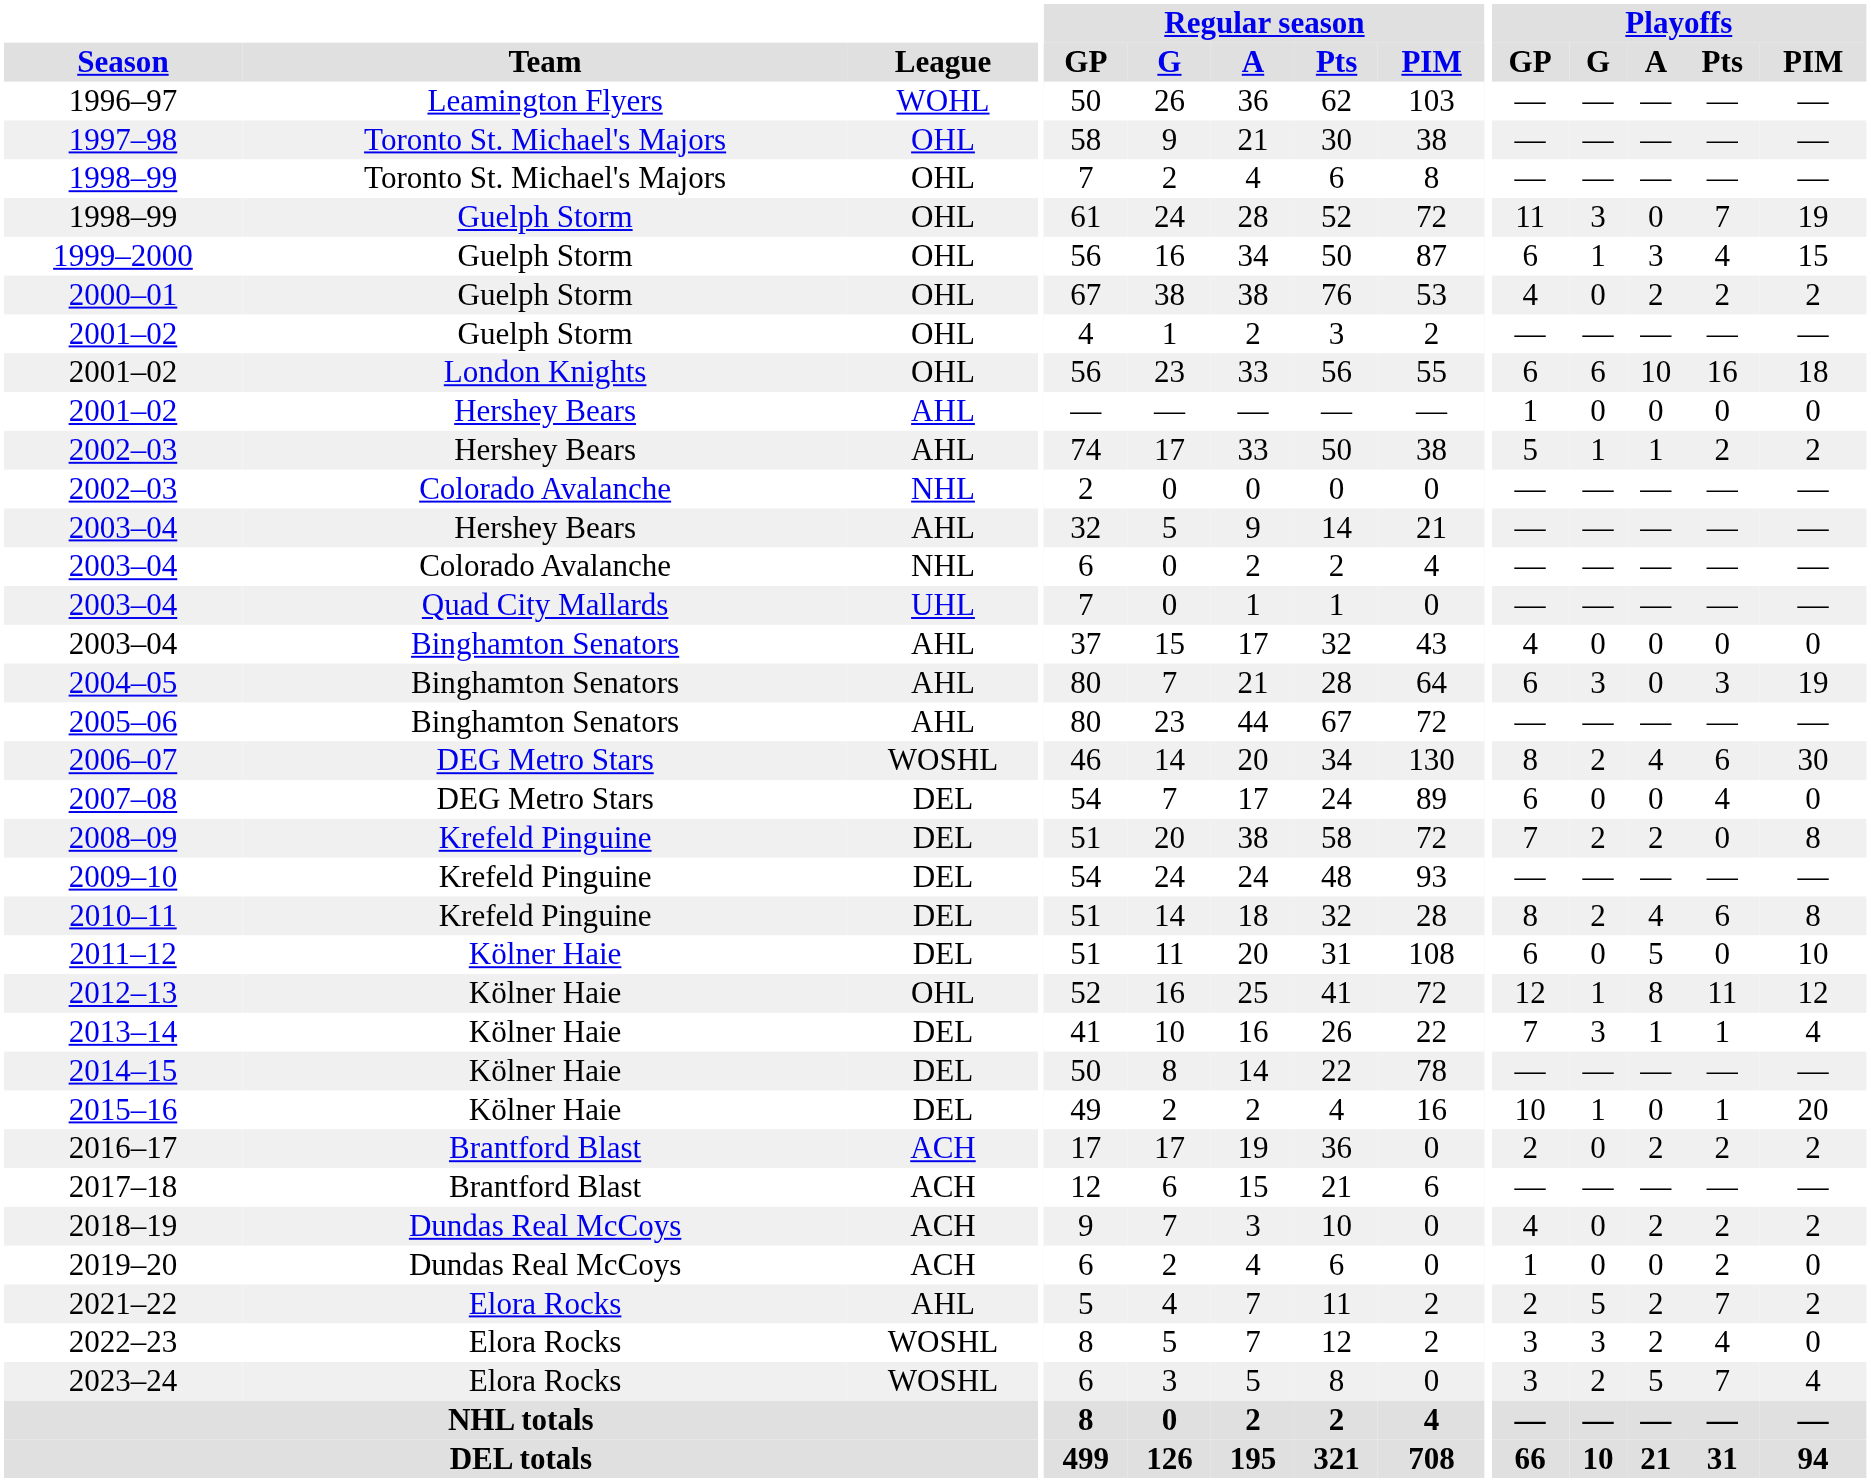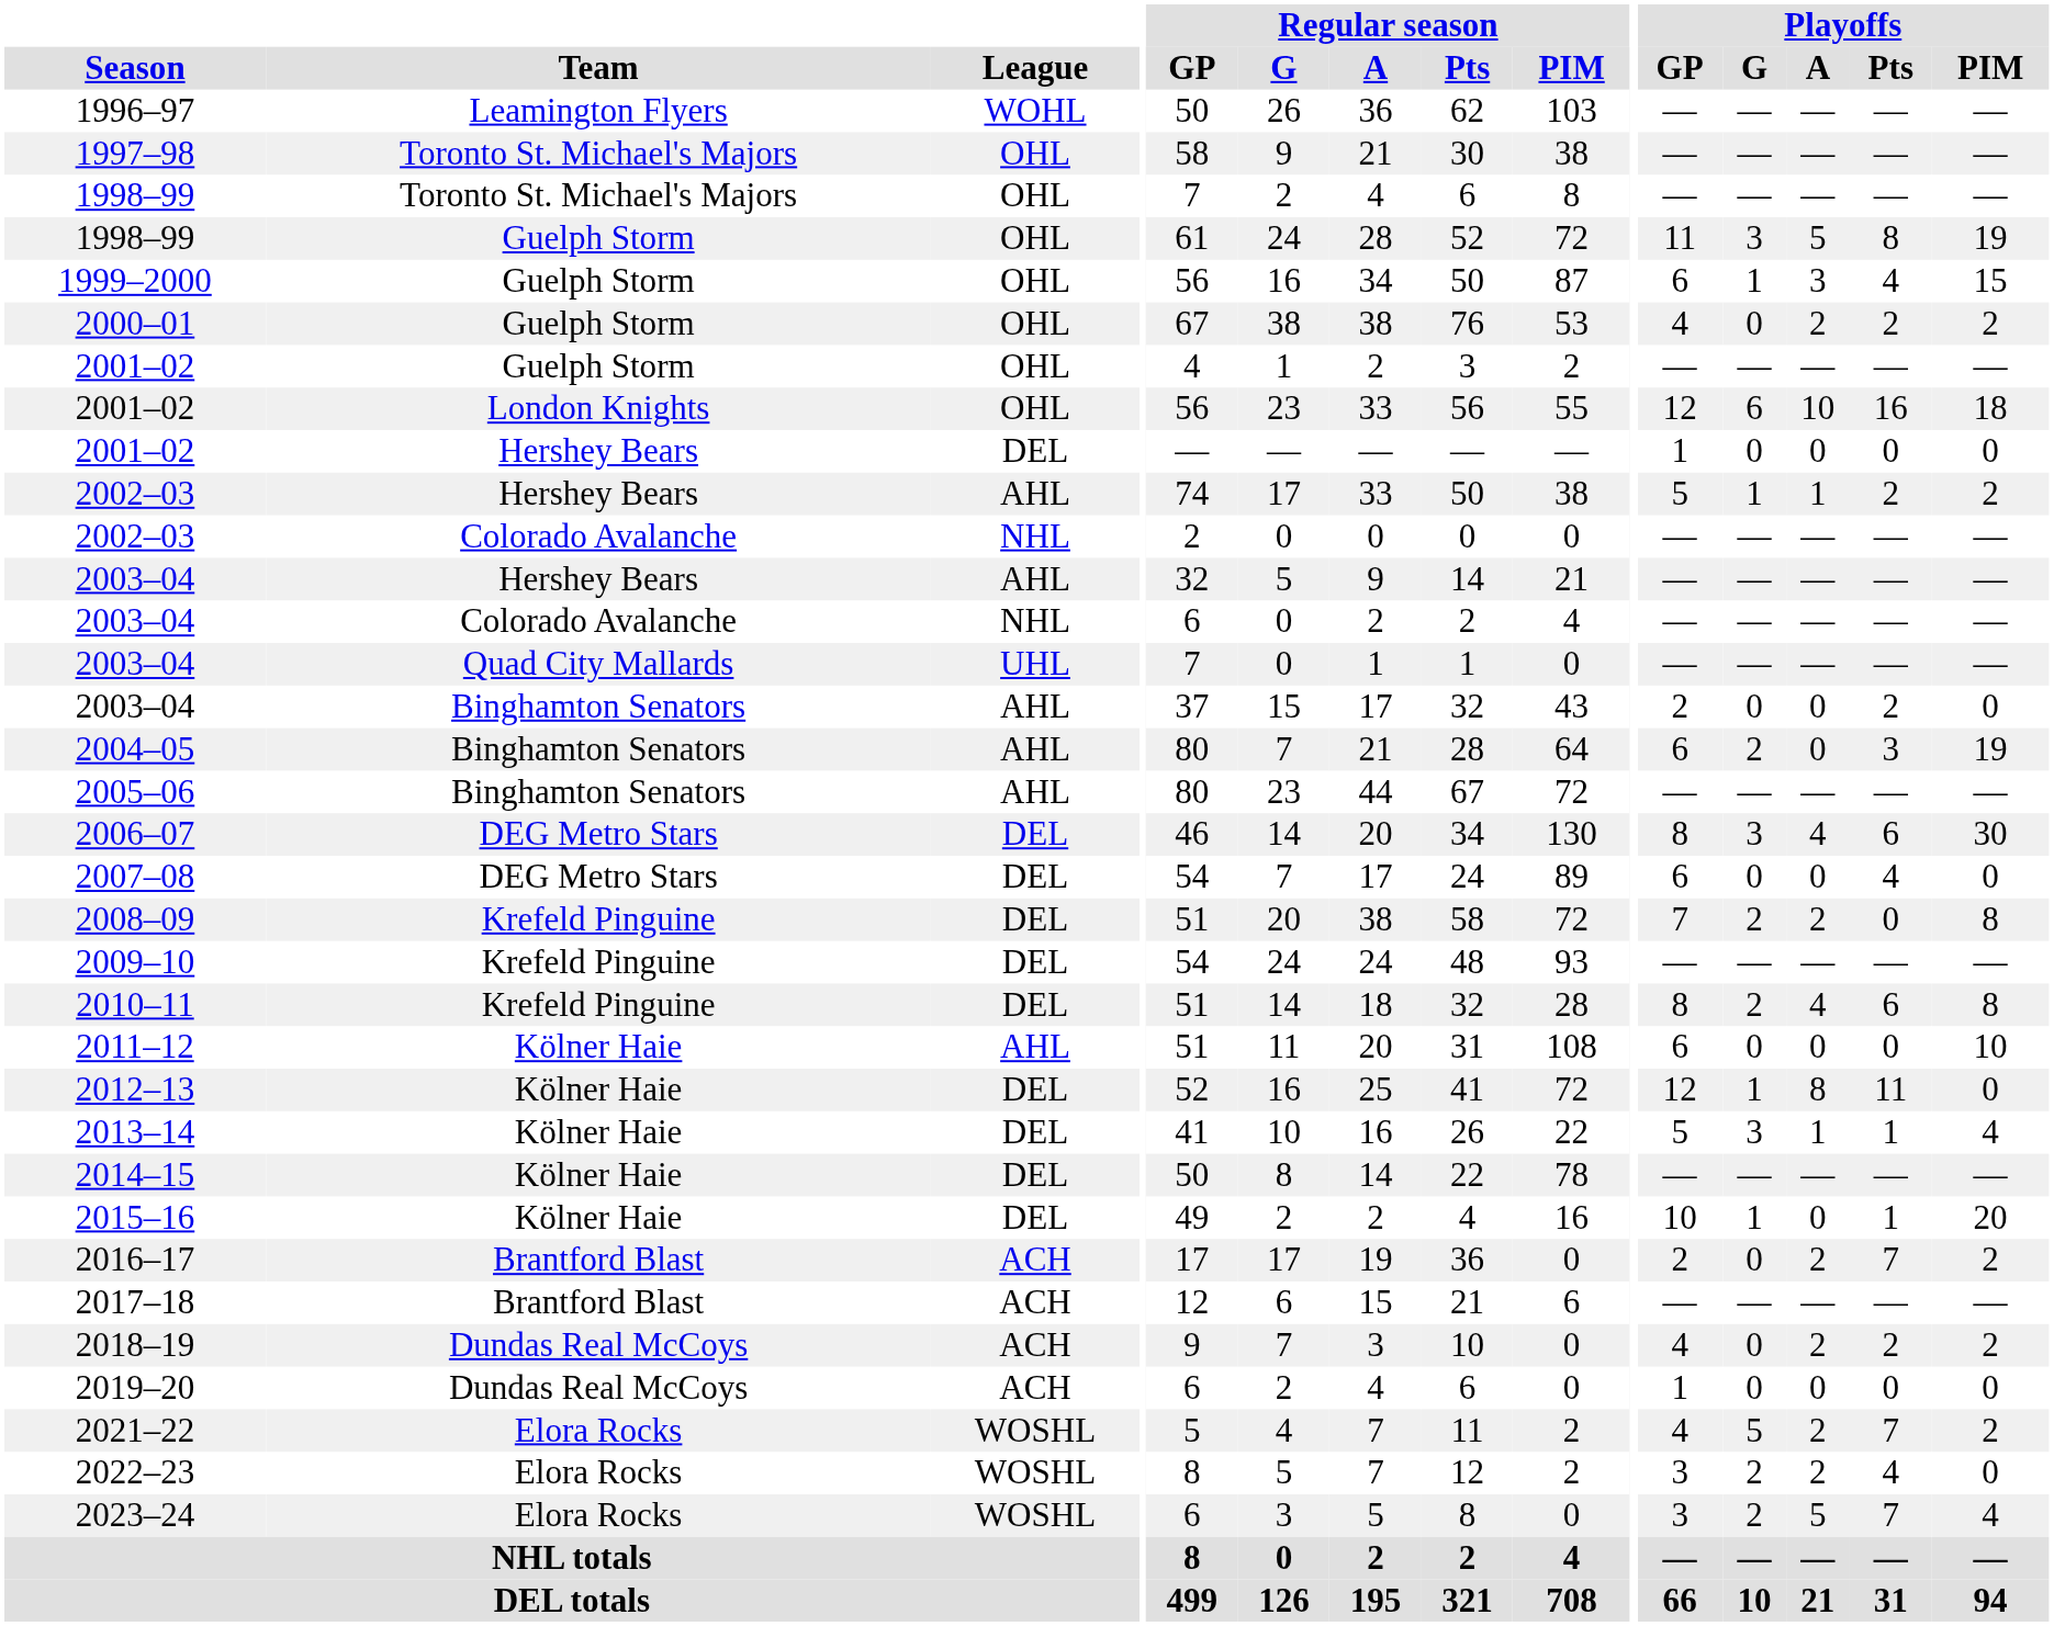 <table border="0" cellpadding="1" cellspacing="0" style="text-align:center; width:60em">
 <tr bgcolor="#e0e0e0">
 <th colspan="3" bgcolor="#ffffff"></th>
 <th rowspan="100" bgcolor="#ffffff"></th>
 <th colspan="5"><a href='#'>Regular season</a></th>
 <th rowspan="100" bgcolor="#ffffff"></th>
 <th colspan="5"><a href='#'>Playoffs</a></th>
 </tr>
 <tr bgcolor="#e0e0e0">
 <th><a href='#'>Season</a></th>
 <th>Team</th>
 <th>League</th>
 <th>GP</th>
 <th><a href='#'>G</a></th>
 <th><a href='#'>A</a></th>
 <th><a href='#'>Pts</a></th>
 <th><a href='#'>PIM</a></th>
 <th>GP</th>
 <th>G</th>
 <th>A</th>
 <th>Pts</th>
 <th>PIM</th>
 </tr>
 <tr>
 <td>1996–97</td>
 <td><a href='#'>Leamington Flyers</a></td>
 <td><a href='#'>WOHL</a></td>
 <td>50</td>
 <td>26</td>
 <td>36</td>
 <td>62</td>
 <td>103</td>
 <td>—</td>
 <td>—</td>
 <td>—</td>
 <td>—</td>
 <td>—</td>
 </tr>
 <tr bgcolor="#f0f0f0">
 <td><a href='#'>1997–98</a></td>
 <td><a href='#'>Toronto St. Michael's Majors</a></td>
 <td><a href='#'>OHL</a></td>
 <td>58</td>
 <td>9</td>
 <td>21</td>
 <td>30</td>
 <td>38</td>
 <td>—</td>
 <td>—</td>
 <td>—</td>
 <td>—</td>
 <td>—</td>
 </tr>
 <tr>
 <td><a href='#'>1998–99</a></td>
 <td>Toronto St. Michael's Majors</td>
 <td>OHL</td>
 <td>7</td>
 <td>2</td>
 <td>4</td>
 <td>6</td>
 <td>8</td>
 <td>—</td>
 <td>—</td>
 <td>—</td>
 <td>—</td>
 <td>—</td>
 </tr>
 <tr bgcolor="#f0f0f0">
 <td>1998–99</td>
 <td><a href='#'>Guelph Storm</a></td>
 <td>OHL</td>
 <td>61</td>
 <td>24</td>
 <td>28</td>
 <td>52</td>
 <td>72</td>
 <td>11</td>
 <td>3</td>
-<td>0</td>
-<td>7</td>
+<td>5</td>
+<td>8</td>
 <td>19</td>
 </tr>
 <tr>
 <td><a href='#'>1999–2000</a></td>
 <td>Guelph Storm</td>
 <td>OHL</td>
 <td>56</td>
 <td>16</td>
 <td>34</td>
 <td>50</td>
 <td>87</td>
 <td>6</td>
 <td>1</td>
 <td>3</td>
 <td>4</td>
 <td>15</td>
 </tr>
 <tr bgcolor="#f0f0f0">
 <td><a href='#'>2000–01</a></td>
 <td>Guelph Storm</td>
 <td>OHL</td>
 <td>67</td>
 <td>38</td>
 <td>38</td>
 <td>76</td>
 <td>53</td>
 <td>4</td>
 <td>0</td>
 <td>2</td>
 <td>2</td>
 <td>2</td>
 </tr>
 <tr>
 <td><a href='#'>2001–02</a></td>
 <td>Guelph Storm</td>
 <td>OHL</td>
 <td>4</td>
 <td>1</td>
 <td>2</td>
 <td>3</td>
 <td>2</td>
 <td>—</td>
 <td>—</td>
 <td>—</td>
 <td>—</td>
 <td>—</td>
 </tr>
 <tr bgcolor="#f0f0f0">
 <td>2001–02</td>
 <td><a href='#'>London Knights</a></td>
 <td>OHL</td>
 <td>56</td>
 <td>23</td>
 <td>33</td>
 <td>56</td>
 <td>55</td>
-<td>6</td>
+<td>12</td>
 <td>6</td>
 <td>10</td>
 <td>16</td>
 <td>18</td>
 </tr>
 <tr>
 <td><a href='#'>2001–02</a></td>
 <td><a href='#'>Hershey Bears</a></td>
-<td><a href='#'>AHL</a></td>
+<td>DEL</td>
 <td>—</td>
 <td>—</td>
 <td>—</td>
 <td>—</td>
 <td>—</td>
 <td>1</td>
 <td>0</td>
 <td>0</td>
 <td>0</td>
 <td>0</td>
 </tr>
 <tr bgcolor="#f0f0f0">
 <td><a href='#'>2002–03</a></td>
 <td>Hershey Bears</td>
 <td>AHL</td>
 <td>74</td>
 <td>17</td>
 <td>33</td>
 <td>50</td>
 <td>38</td>
 <td>5</td>
 <td>1</td>
 <td>1</td>
 <td>2</td>
 <td>2</td>
 </tr>
 <tr>
 <td><a href='#'>2002–03</a></td>
 <td><a href='#'>Colorado Avalanche</a></td>
 <td><a href='#'>NHL</a></td>
 <td>2</td>
 <td>0</td>
 <td>0</td>
 <td>0</td>
 <td>0</td>
 <td>—</td>
 <td>—</td>
 <td>—</td>
 <td>—</td>
 <td>—</td>
 </tr>
 <tr bgcolor="#f0f0f0">
 <td><a href='#'>2003–04</a></td>
 <td>Hershey Bears</td>
 <td>AHL</td>
 <td>32</td>
 <td>5</td>
 <td>9</td>
 <td>14</td>
 <td>21</td>
 <td>—</td>
 <td>—</td>
 <td>—</td>
 <td>—</td>
 <td>—</td>
 </tr>
 <tr>
 <td><a href='#'>2003–04</a></td>
 <td>Colorado Avalanche</td>
 <td>NHL</td>
 <td>6</td>
 <td>0</td>
 <td>2</td>
 <td>2</td>
 <td>4</td>
 <td>—</td>
 <td>—</td>
 <td>—</td>
 <td>—</td>
 <td>—</td>
 </tr>
 <tr bgcolor="#f0f0f0">
 <td><a href='#'>2003–04</a></td>
 <td><a href='#'>Quad City Mallards</a></td>
 <td><a href='#'>UHL</a></td>
 <td>7</td>
 <td>0</td>
 <td>1</td>
 <td>1</td>
 <td>0</td>
 <td>—</td>
 <td>—</td>
 <td>—</td>
 <td>—</td>
 <td>—</td>
 </tr>
 <tr>
 <td>2003–04</td>
 <td><a href='#'>Binghamton Senators</a></td>
 <td>AHL</td>
 <td>37</td>
 <td>15</td>
 <td>17</td>
 <td>32</td>
 <td>43</td>
-<td>4</td>
+<td>2</td>
 <td>0</td>
 <td>0</td>
-<td>0</td>
+<td>2</td>
 <td>0</td>
 </tr>
 <tr bgcolor="#f0f0f0">
 <td><a href='#'>2004–05</a></td>
 <td>Binghamton Senators</td>
 <td>AHL</td>
 <td>80</td>
 <td>7</td>
 <td>21</td>
 <td>28</td>
 <td>64</td>
 <td>6</td>
-<td>3</td>
+<td>2</td>
 <td>0</td>
 <td>3</td>
 <td>19</td>
 </tr>
 <tr>
 <td><a href='#'>2005–06</a></td>
 <td>Binghamton Senators</td>
 <td>AHL</td>
 <td>80</td>
 <td>23</td>
 <td>44</td>
 <td>67</td>
 <td>72</td>
 <td>—</td>
 <td>—</td>
 <td>—</td>
 <td>—</td>
 <td>—</td>
 </tr>
 <tr bgcolor="#f0f0f0">
 <td><a href='#'>2006–07</a></td>
 <td><a href='#'>DEG Metro Stars</a></td>
-<td>WOSHL</td>
+<td><a href='#'>DEL</a></td>
 <td>46</td>
 <td>14</td>
 <td>20</td>
 <td>34</td>
 <td>130</td>
 <td>8</td>
-<td>2</td>
+<td>3</td>
 <td>4</td>
 <td>6</td>
 <td>30</td>
 </tr>
 <tr>
 <td><a href='#'>2007–08</a></td>
 <td>DEG Metro Stars</td>
 <td>DEL</td>
 <td>54</td>
 <td>7</td>
 <td>17</td>
 <td>24</td>
 <td>89</td>
 <td>6</td>
 <td>0</td>
 <td>0</td>
 <td>4</td>
 <td>0</td>
 </tr>
 <tr bgcolor="#f0f0f0">
 <td><a href='#'>2008–09</a></td>
 <td><a href='#'>Krefeld Pinguine</a></td>
 <td>DEL</td>
 <td>51</td>
 <td>20</td>
 <td>38</td>
 <td>58</td>
 <td>72</td>
 <td>7</td>
 <td>2</td>
 <td>2</td>
 <td>0</td>
 <td>8</td>
 </tr>
 <tr>
 <td><a href='#'>2009–10</a></td>
 <td>Krefeld Pinguine</td>
 <td>DEL</td>
 <td>54</td>
 <td>24</td>
 <td>24</td>
 <td>48</td>
 <td>93</td>
 <td>—</td>
 <td>—</td>
 <td>—</td>
 <td>—</td>
 <td>—</td>
 </tr>
 <tr bgcolor="#f0f0f0">
 <td><a href='#'>2010–11</a></td>
 <td>Krefeld Pinguine</td>
 <td>DEL</td>
 <td>51</td>
 <td>14</td>
 <td>18</td>
 <td>32</td>
 <td>28</td>
 <td>8</td>
 <td>2</td>
 <td>4</td>
 <td>6</td>
 <td>8</td>
 </tr>
 <tr>
 <td><a href='#'>2011–12</a></td>
 <td><a href='#'>Kölner Haie</a></td>
-<td>DEL</td>
+<td><a href='#'>AHL</a></td>
 <td>51</td>
 <td>11</td>
 <td>20</td>
 <td>31</td>
 <td>108</td>
 <td>6</td>
 <td>0</td>
-<td>5</td>
+<td>0</td>
 <td>0</td>
 <td>10</td>
 </tr>
 <tr bgcolor="#f0f0f0">
 <td><a href='#'>2012–13</a></td>
 <td>Kölner Haie</td>
-<td>OHL</td>
+<td>DEL</td>
 <td>52</td>
 <td>16</td>
 <td>25</td>
 <td>41</td>
 <td>72</td>
 <td>12</td>
 <td>1</td>
 <td>8</td>
 <td>11</td>
-<td>12</td>
+<td>0</td>
 </tr>
 <tr>
 <td><a href='#'>2013–14</a></td>
 <td>Kölner Haie</td>
 <td>DEL</td>
 <td>41</td>
 <td>10</td>
 <td>16</td>
 <td>26</td>
 <td>22</td>
-<td>7</td>
+<td>5</td>
 <td>3</td>
 <td>1</td>
 <td>1</td>
 <td>4</td>
 </tr>
 <tr bgcolor="#f0f0f0">
 <td><a href='#'>2014–15</a></td>
 <td>Kölner Haie</td>
 <td>DEL</td>
 <td>50</td>
 <td>8</td>
 <td>14</td>
 <td>22</td>
 <td>78</td>
 <td>—</td>
 <td>—</td>
 <td>—</td>
 <td>—</td>
 <td>—</td>
 </tr>
 <tr>
 <td><a href='#'>2015–16</a></td>
 <td>Kölner Haie</td>
 <td>DEL</td>
 <td>49</td>
 <td>2</td>
 <td>2</td>
 <td>4</td>
 <td>16</td>
 <td>10</td>
 <td>1</td>
 <td>0</td>
 <td>1</td>
 <td>20</td>
 </tr>
 <tr bgcolor="#f0f0f0">
 <td>2016–17</td>
 <td><a href='#'>Brantford Blast</a></td>
 <td><a href='#'>ACH</a></td>
 <td>17</td>
 <td>17</td>
 <td>19</td>
 <td>36</td>
 <td>0</td>
 <td>2</td>
 <td>0</td>
 <td>2</td>
-<td>2</td>
+<td>7</td>
 <td>2</td>
 </tr>
 <tr>
 <td>2017–18</td>
 <td>Brantford Blast</td>
 <td>ACH</td>
 <td>12</td>
 <td>6</td>
 <td>15</td>
 <td>21</td>
 <td>6</td>
 <td>—</td>
 <td>—</td>
 <td>—</td>
 <td>—</td>
 <td>—</td>
 </tr>
 <tr bgcolor="#f0f0f0">
 <td>2018–19</td>
 <td><a href='#'>Dundas Real McCoys</a></td>
 <td>ACH</td>
 <td>9</td>
 <td>7</td>
 <td>3</td>
 <td>10</td>
 <td>0</td>
 <td>4</td>
 <td>0</td>
 <td>2</td>
 <td>2</td>
 <td>2</td>
 </tr>
 <tr>
 <td>2019–20</td>
 <td>Dundas Real McCoys</td>
 <td>ACH</td>
 <td>6</td>
 <td>2</td>
 <td>4</td>
 <td>6</td>
 <td>0</td>
 <td>1</td>
 <td>0</td>
 <td>0</td>
-<td>2</td>
+<td>0</td>
 <td>0</td>
 </tr>
 <tr bgcolor="#f0f0f0">
 <td>2021–22</td>
 <td><a href='#'>Elora Rocks</a></td>
-<td>AHL</td>
+<td>WOSHL</td>
 <td>5</td>
 <td>4</td>
 <td>7</td>
 <td>11</td>
 <td>2</td>
-<td>2</td>
+<td>4</td>
 <td>5</td>
 <td>2</td>
 <td>7</td>
 <td>2</td>
 </tr>
 <tr>
 <td>2022–23</td>
 <td>Elora Rocks</td>
 <td>WOSHL</td>
 <td>8</td>
 <td>5</td>
 <td>7</td>
 <td>12</td>
 <td>2</td>
 <td>3</td>
-<td>3</td>
+<td>2</td>
 <td>2</td>
 <td>4</td>
 <td>0</td>
 </tr>
 <tr bgcolor="#f0f0f0">
 <td>2023–24</td>
 <td>Elora Rocks</td>
 <td>WOSHL</td>
 <td>6</td>
 <td>3</td>
 <td>5</td>
 <td>8</td>
 <td>0</td>
 <td>3</td>
 <td>2</td>
 <td>5</td>
 <td>7</td>
 <td>4</td>
 </tr>
 <tr bgcolor="#e0e0e0">
 <th colspan="3">NHL totals</th>
 <th>8</th>
 <th>0</th>
 <th>2</th>
 <th>2</th>
 <th>4</th>
 <th>—</th>
 <th>—</th>
 <th>—</th>
 <th>—</th>
 <th>—</th>
 </tr>
 <tr bgcolor="#e0e0e0">
 <th colspan="3">DEL totals</th>
 <th>499</th>
 <th>126</th>
 <th>195</th>
 <th>321</th>
 <th>708</th>
 <th>66</th>
 <th>10</th>
 <th>21</th>
 <th>31</th>
 <th>94</th>
 </tr>
 </table>
